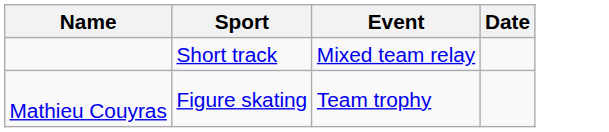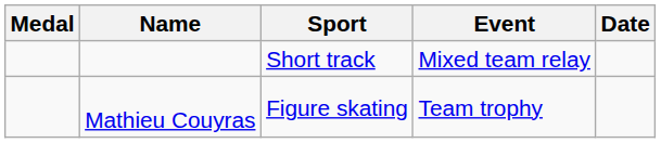 <table class="wikitable sortable" style="font-size: 95%">
 <tr>
+<th>Medal</th>
 <th>Name</th>
 <th>Sport</th>
 <th>Event</th>
 <th>Date</th>
 </tr>
 <tr>
 <td></td>
+<td></td>
 <td><a href='#'>Short track</a></td>
 <td><a href='#'>Mixed team relay</a></td>
 <td></td>
 </tr>
 <tr>
+<td></td>
 <td><br><a href='#'>Mathieu Couyras</a></td>
 <td><a href='#'>Figure skating</a></td>
 <td><a href='#'>Team trophy</a></td>
 <td></td>
 </tr>
 </table>
